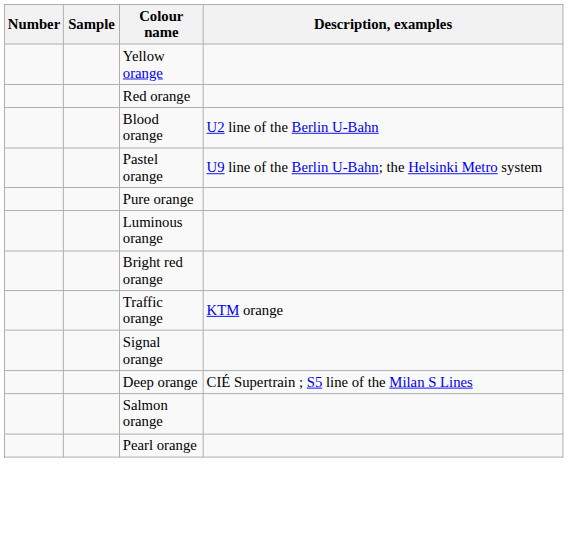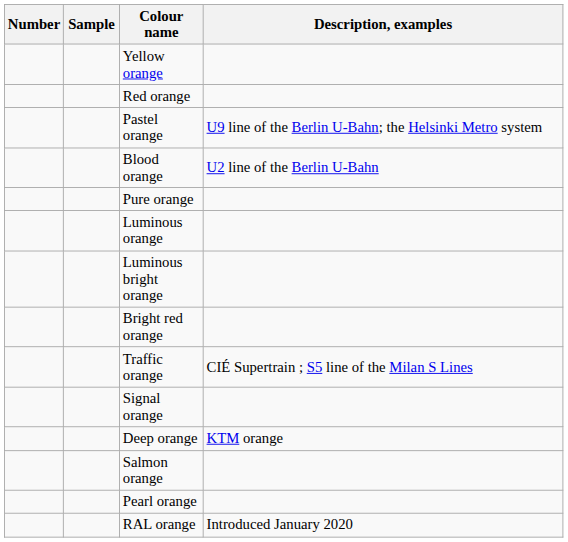 <table class="wikitable sortable">
 <tr>
 <th style="text-align:center; width:5%;">Number</th>
 <th style="width:10%;">Sample</th>
 <th style="width:15%;">Colour name</th>
 <th>Description, examples</th>
 </tr>
 <tr>
 <td></td>
 <td></td>
 <td>Yellow <a href='#'>orange</a></td>
 <td></td>
 </tr>
 <tr>
 <td></td>
 <td></td>
 <td>Red orange</td>
 <td></td>
 </tr>
 <tr>
 <td></td>
 <td></td>
-<td>Blood orange</td>
-<td><a href='#'>U2</a> line of the <a href='#'>Berlin U-Bahn</a></td>
+<td>Pastel orange</td>
+<td><a href='#'>U9</a> line of the <a href='#'>Berlin U-Bahn</a>; the <a href='#'>Helsinki Metro</a> system</td>
 </tr>
 <tr>
 <td></td>
 <td></td>
-<td>Pastel orange</td>
-<td><a href='#'>U9</a> line of the <a href='#'>Berlin U-Bahn</a>; the <a href='#'>Helsinki Metro</a> system</td>
+<td>Blood orange</td>
+<td><a href='#'>U2</a> line of the <a href='#'>Berlin U-Bahn</a></td>
 </tr>
 <tr>
 <td></td>
 <td></td>
 <td>Pure orange</td>
 <td></td>
 </tr>
 <tr>
 <td></td>
 <td></td>
 <td>Luminous orange</td>
 <td></td>
 </tr>
 <tr>
 <td></td>
 <td></td>
+<td>Luminous bright orange</td>
+<td></td>
+</tr>
+<tr>
+<td></td>
+<td></td>
 <td>Bright red orange</td>
 <td></td>
 </tr>
 <tr>
 <td></td>
 <td></td>
 <td>Traffic orange</td>
-<td><a href='#'>KTM</a> orange</td>
+<td>CIÉ Supertrain ; <a href='#'>S5</a> line of the <a href='#'>Milan S Lines</a></td>
 </tr>
 <tr>
 <td></td>
 <td></td>
 <td>Signal orange</td>
 <td></td>
 </tr>
 <tr>
 <td></td>
 <td></td>
 <td>Deep orange</td>
-<td>CIÉ Supertrain ; <a href='#'>S5</a> line of the <a href='#'>Milan S Lines</a></td>
+<td><a href='#'>KTM</a> orange</td>
 </tr>
 <tr>
 <td></td>
 <td></td>
 <td>Salmon orange</td>
 <td></td>
 </tr>
 <tr>
 <td></td>
 <td></td>
 <td>Pearl orange</td>
 <td></td>
 </tr>
+<tr>
+<td></td>
+<td></td>
+<td>RAL orange</td>
+<td>Introduced January 2020</td>
+</tr>
 </table>
